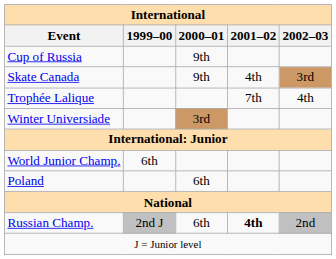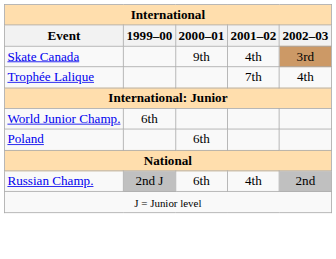 <table class="wikitable" style="text-align:center">
 <tr>
 <th style="background-color: #ffdead; " colspan=5 align=center>International</th>
 </tr>
 <tr>
 <th>Event</th>
 <th>1999–00</th>
 <th>2000–01</th>
 <th>2001–02</th>
 <th>2002–03</th>
-</tr>
-<tr>
-<td align=left> <a href='#'>Cup of Russia</a></td>
-<td></td>
-<td>9th</td>
-<td></td>
-<td></td>
 </tr>
 <tr>
 <td align=left> <a href='#'>Skate Canada</a></td>
 <td></td>
 <td>9th</td>
 <td>4th</td>
 <td bgcolor=cc9966>3rd</td>
 </tr>
 <tr>
 <td align=left> <a href='#'>Trophée Lalique</a></td>
 <td></td>
 <td></td>
 <td>7th</td>
 <td>4th</td>
-</tr>
-<tr>
-<td align=left><a href='#'>Winter Universiade</a></td>
-<td></td>
-<td bgcolor=cc9966>3rd</td>
-<td></td>
-<td></td>
 </tr>
 <tr>
 <th style="background-color: #ffdead; " colspan=5 align=center>International: Junior</th>
 </tr>
 <tr>
 <td align=left><a href='#'>World Junior Champ.</a></td>
 <td>6th</td>
 <td></td>
 <td></td>
 <td></td>
 </tr>
 <tr>
 <td align=left> <a href='#'>Poland</a></td>
 <td></td>
 <td>6th</td>
 <td></td>
 <td></td>
 </tr>
 <tr>
 <th style="background-color: #ffdead; " colspan=5 align=center>National</th>
 </tr>
 <tr>
 <td align=left><a href='#'>Russian Champ.</a></td>
 <td bgcolor=silver>2nd J</td>
 <td>6th</td>
-<td><strong>4th</strong></td>
+<td>4th</td>
 <td bgcolor=silver>2nd</td>
 </tr>
 <tr>
 <td colspan=5 align=center><small> J = Junior level </small></td>
 </tr>
 </table>
